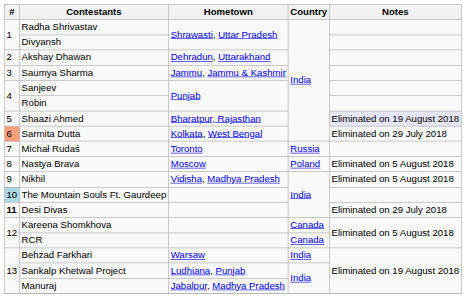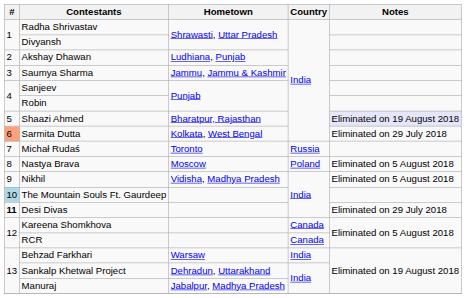 <table class="wikitable">
 <tr>
 <th>#</th>
 <th>Contestants</th>
 <th>Hometown</th>
 <th>Country</th>
 <th>Notes</th>
 </tr>
 <tr>
 <td rowspan="2">1</td>
 <td>Radha Shrivastav</td>
 <td rowspan="2"><a href='#'>Shrawasti</a>, <a href='#'>Uttar Pradesh</a></td>
 <td rowspan="8"><a href='#'>India</a></td>
 <td></td>
 </tr>
 <tr>
 <td>Divyansh</td>
 <td></td>
 </tr>
 <tr>
 <td>2</td>
 <td>Akshay Dhawan</td>
-<td><a href='#'>Dehradun</a>, <a href='#'>Uttarakhand</a></td>
+<td><a href='#'>Ludhiana</a>, <a href='#'>Punjab</a></td>
 <td></td>
 </tr>
 <tr>
 <td>3</td>
 <td>Saumya Sharma</td>
 <td><a href='#'>Jammu</a>, <a href='#'>Jammu & Kashmir</a></td>
 <td></td>
 </tr>
 <tr>
 <td rowspan="2">4</td>
 <td>Sanjeev</td>
 <td rowspan="2"><a href='#'>Punjab</a></td>
 <td></td>
 </tr>
 <tr>
 <td>Robin</td>
 <td></td>
 </tr>
 <tr>
 <td>5</td>
 <td>Shaazi Ahmed</td>
 <td><a href='#'>Bharatpur, Rajasthan</a></td>
 <td style="background: lavender;">Eliminated on 19 August 2018</td>
 </tr>
 <tr>
 <td style="background: lightsalmon;">6</td>
 <td>Sarmita Dutta</td>
 <td><a href='#'>Kolkata</a>, <a href='#'>West Bengal</a></td>
 <td>Eliminated on 29 July 2018</td>
 </tr>
 <tr>
 <td>7</td>
 <td>Michał Rudaś</td>
 <td><a href='#'>Toronto</a></td>
 <td><a href='#'>Russia</a></td>
 <td></td>
 </tr>
 <tr>
 <td>8</td>
 <td>Nastya Brava</td>
 <td><a href='#'>Moscow</a></td>
 <td><a href='#'>Poland</a></td>
 <td>Eliminated on 5 August 2018</td>
 </tr>
 <tr>
 <td>9</td>
 <td>Nikhil</td>
 <td><a href='#'>Vidisha</a>, <a href='#'>Madhya Pradesh</a></td>
 <td rowspan="3"><a href='#'>India</a></td>
 <td>Eliminated on 5 August 2018</td>
 </tr>
 <tr>
 <td style="background: lightblue;">10</td>
 <td>The Mountain Souls Ft. Gaurdeep</td>
 <td></td>
 <td></td>
 </tr>
 <tr>
 <td><strong>11</strong></td>
 <td>Desi Divas</td>
 <td></td>
 <td>Eliminated on 29 July 2018</td>
 </tr>
 <tr>
 <td rowspan="2">12</td>
 <td>Kareena Shomkhova</td>
 <td></td>
 <td><a href='#'>Canada</a></td>
 <td rowspan="2">Eliminated on 5 August 2018</td>
 </tr>
 <tr>
 <td>RCR</td>
 <td></td>
 <td><a href='#'>Canada</a></td>
 </tr>
 <tr>
 <td rowspan="3">13</td>
 <td>Behzad Farkhari</td>
 <td><a href='#'>Warsaw</a></td>
 <td><a href='#'>India</a></td>
 <td rowspan="3">Eliminated on 19 August 2018</td>
 </tr>
 <tr>
 <td>Sankalp Khetwal Project</td>
-<td><a href='#'>Ludhiana</a>, <a href='#'>Punjab</a></td>
+<td><a href='#'>Dehradun</a>, <a href='#'>Uttarakhand</a></td>
 <td rowspan="2"><a href='#'>India</a></td>
 </tr>
 <tr>
 <td>Manuraj</td>
 <td><a href='#'>Jabalpur</a>, <a href='#'>Madhya Pradesh</a></td>
 </tr>
 <tr>
 </tr>
 </table>
